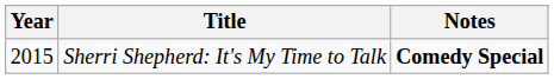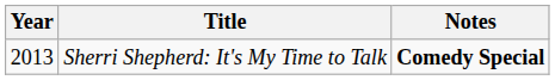 <table class="wikitable">
 <tr>
 <th>Year</th>
 <th>Title</th>
 <th>Notes</th>
 </tr>
 <tr>
-<td>2015</td>
+<td>2013</td>
 <td><em>Sherri Shepherd: It's My Time to Talk</em></td>
 <td><strong>Comedy Special</strong></td>
 </tr>
 </table>
